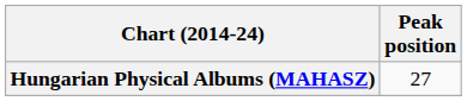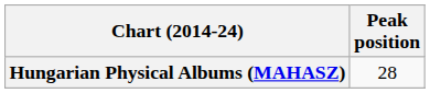 <table class="wikitable sortable plainrowheaders" style="text-align:center">
 <tr>
 <th scope="col">Chart (2014-24)</th>
 <th scope="col">Peak<br>position</th>
 </tr>
 <tr>
 <th scope="row">Hungarian Physical Albums (<a href='#'>MAHASZ</a>)</th>
-<td>27</td>
+<td>28</td>
 </tr>
 <tr>
 </tr>
 <tr>
 </tr>
 <tr>
 </tr>
 </table>
